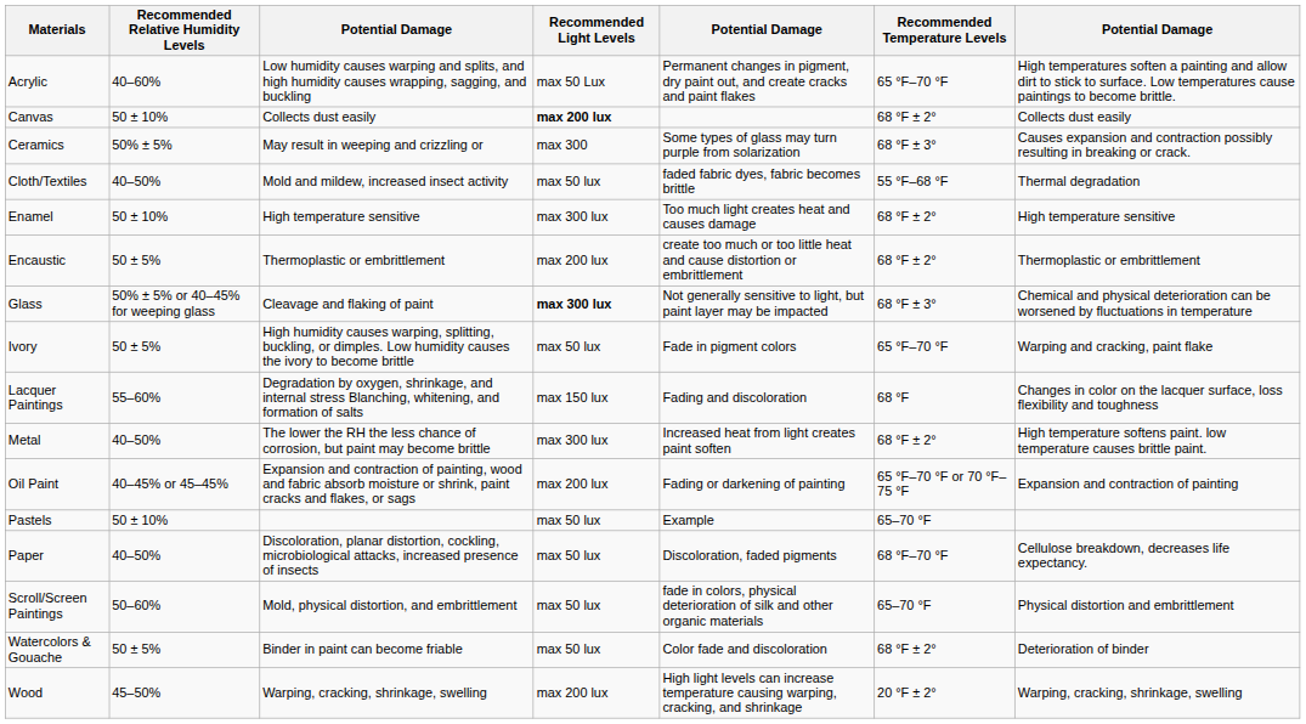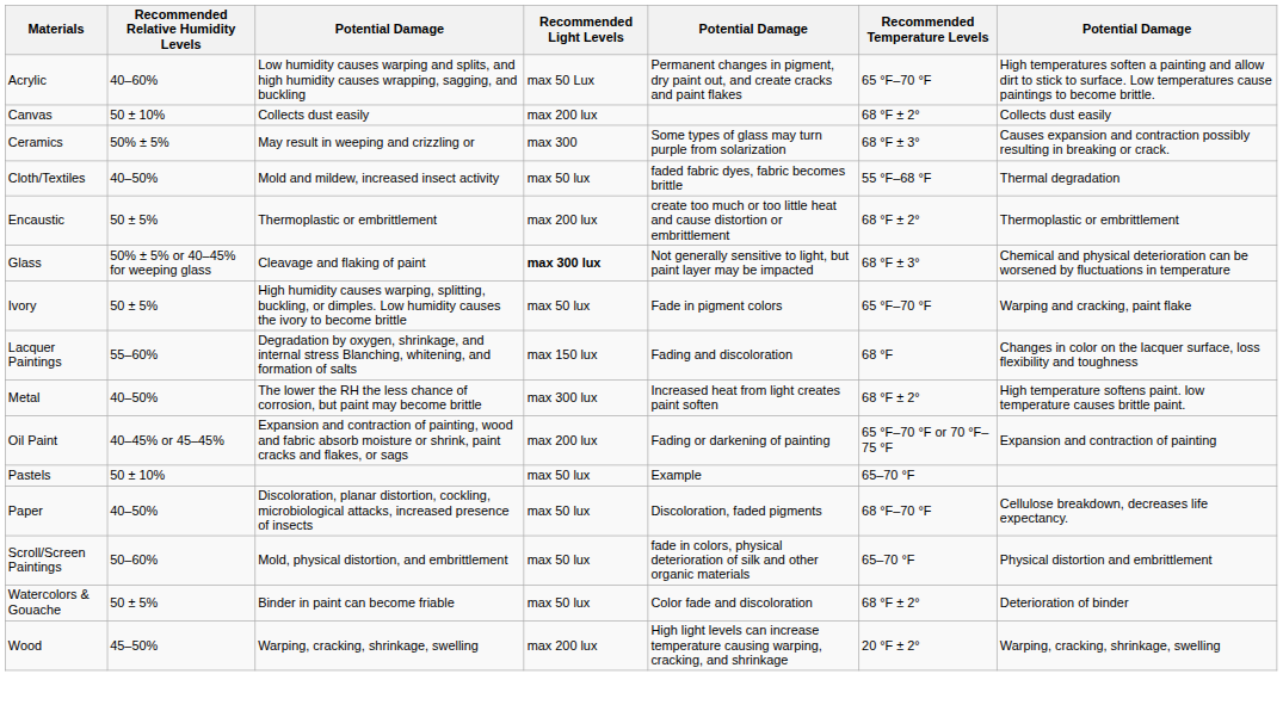 <table class="wikitable">
 <tr>
 <th>Materials</th>
 <th>Recommended Relative Humidity Levels</th>
 <th>Potential Damage</th>
 <th>Recommended Light Levels</th>
 <th>Potential Damage</th>
 <th>Recommended Temperature Levels</th>
 <th>Potential Damage</th>
 </tr>
 <tr>
 <td>Acrylic</td>
 <td>40–60%</td>
 <td>Low humidity causes warping and splits, and high humidity causes wrapping, sagging, and buckling</td>
 <td>max 50 Lux</td>
 <td>Permanent changes in pigment, dry paint out, and create cracks and paint flakes</td>
 <td>65 °F–70 °F</td>
 <td>High temperatures soften a painting and allow dirt to stick to surface. Low temperatures cause paintings to become brittle.</td>
 </tr>
 <tr>
 <td>Canvas</td>
 <td>50 ± 10%</td>
 <td>Collects dust easily</td>
-<td><strong>max 200 lux</strong></td>
+<td>max 200 lux</td>
 <td></td>
 <td>68 °F ± 2°</td>
 <td>Collects dust easily</td>
 </tr>
 <tr>
 <td>Ceramics</td>
 <td>50% ± 5%</td>
 <td>May result in weeping and crizzling or</td>
 <td>max 300</td>
 <td>Some types of glass may turn purple from solarization</td>
 <td>68 °F ± 3°</td>
 <td>Causes expansion and contraction possibly resulting in breaking or crack.</td>
 </tr>
 <tr>
 <td>Cloth/Textiles</td>
 <td>40–50%</td>
 <td>Mold and mildew, increased insect activity</td>
 <td>max 50 lux</td>
 <td>faded fabric dyes, fabric becomes brittle</td>
 <td>55 °F–68 °F</td>
 <td>Thermal degradation</td>
-</tr>
-<tr>
-<td>Enamel</td>
-<td>50 ± 10%</td>
-<td>High temperature sensitive</td>
-<td>max 300 lux</td>
-<td>Too much light creates heat and causes damage</td>
-<td>68 °F ± 2°</td>
-<td>High temperature sensitive</td>
 </tr>
 <tr>
 <td>Encaustic</td>
 <td>50 ± 5%</td>
 <td>Thermoplastic or embrittlement</td>
 <td>max 200 lux</td>
 <td>create too much or too little heat and cause distortion or embrittlement</td>
 <td>68 °F ± 2°</td>
 <td>Thermoplastic or embrittlement</td>
 </tr>
 <tr>
 <td>Glass</td>
 <td>50% ± 5% or 40–45% for weeping glass</td>
 <td>Cleavage and flaking of paint</td>
 <td><strong>max 300 lux</strong></td>
 <td>Not generally sensitive to light, but paint layer may be impacted</td>
 <td>68 °F ± 3°</td>
 <td>Chemical and physical deterioration can be worsened by fluctuations in temperature</td>
 </tr>
 <tr>
 <td>Ivory</td>
 <td>50 ± 5%</td>
 <td>High humidity causes warping, splitting, buckling, or dimples. Low humidity causes the ivory to become brittle</td>
 <td>max 50 lux</td>
 <td>Fade in pigment colors</td>
 <td>65 °F–70 °F</td>
 <td>Warping and cracking, paint flake</td>
 </tr>
 <tr>
 <td>Lacquer Paintings</td>
 <td>55–60%</td>
 <td>Degradation by oxygen, shrinkage, and internal stress Blanching, whitening, and formation of salts</td>
 <td>max 150 lux</td>
 <td>Fading and discoloration</td>
 <td>68 °F</td>
 <td>Changes in color on the lacquer surface, loss flexibility and toughness</td>
 </tr>
 <tr>
 <td>Metal</td>
 <td>40–50%</td>
 <td>The lower the RH the less chance of corrosion, but paint may become brittle</td>
 <td>max 300 lux</td>
 <td>Increased heat from light creates paint soften</td>
 <td>68 °F ± 2°</td>
 <td>High temperature softens paint. low temperature causes brittle paint.</td>
 </tr>
 <tr>
 <td>Oil Paint</td>
 <td>40–45% or 45–45%</td>
 <td>Expansion and contraction of painting, wood and fabric absorb moisture or shrink, paint cracks and flakes, or sags</td>
 <td>max 200 lux</td>
 <td>Fading or darkening of painting</td>
 <td>65 °F–70 °F or 70 °F–75 °F</td>
 <td>Expansion and contraction of painting</td>
 </tr>
 <tr>
 <td>Pastels</td>
 <td>50 ± 10%</td>
 <td></td>
 <td>max 50 lux</td>
 <td>Example</td>
 <td>65–70 °F</td>
 <td></td>
 </tr>
 <tr>
 <td>Paper</td>
 <td>40–50%</td>
 <td>Discoloration, planar distortion, cockling, microbiological attacks, increased presence of insects</td>
 <td>max 50 lux</td>
 <td>Discoloration, faded pigments</td>
 <td>68 °F–70 °F</td>
 <td>Cellulose breakdown, decreases life expectancy.</td>
 </tr>
 <tr>
 <td>Scroll/Screen Paintings</td>
 <td>50–60%</td>
 <td>Mold, physical distortion, and embrittlement</td>
 <td>max 50 lux</td>
 <td>fade in colors, physical deterioration of silk and other organic materials</td>
 <td>65–70 °F</td>
 <td>Physical distortion and embrittlement</td>
 </tr>
 <tr>
 <td>Watercolors & Gouache</td>
 <td>50 ± 5%</td>
 <td>Binder in paint can become friable</td>
 <td>max 50 lux</td>
 <td>Color fade and discoloration</td>
 <td>68 °F ± 2°</td>
 <td>Deterioration of binder</td>
 </tr>
 <tr>
 <td>Wood</td>
 <td>45–50%</td>
 <td>Warping, cracking, shrinkage, swelling</td>
 <td>max 200 lux</td>
 <td>High light levels can increase temperature causing warping, cracking, and shrinkage</td>
 <td>20 °F ± 2°</td>
 <td>Warping, cracking, shrinkage, swelling</td>
 </tr>
 </table>
